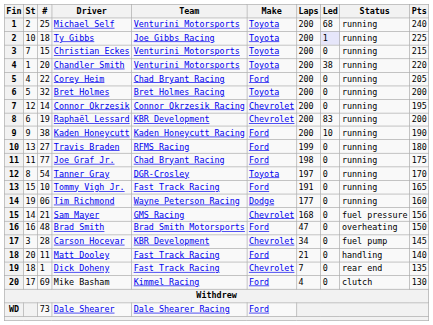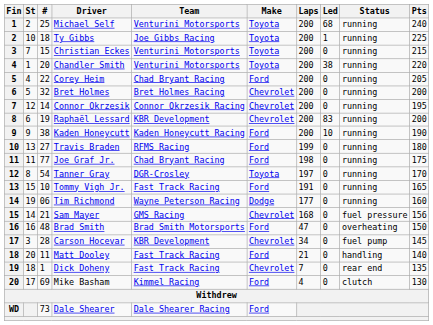 <table class="wikitable" style="font-size:95%">
 <tr>
 <th>Fin</th>
 <th>St</th>
 <th>#</th>
 <th>Driver</th>
 <th>Team</th>
 <th>Make</th>
 <th>Laps</th>
 <th>Led</th>
 <th>Status</th>
 <th>Pts</th>
 </tr>
 <tr>
 <th>1</th>
 <td>2</td>
 <td>25</td>
 <td><a href='#'>Michael Self</a></td>
 <td><a href='#'>Venturini Motorsports</a></td>
 <td><a href='#'>Toyota</a></td>
 <td>200</td>
 <td>68</td>
 <td>running</td>
 <td>240</td>
 </tr>
 <tr>
 <th>2</th>
 <td>10</td>
 <td>18</td>
 <td><a href='#'>Ty Gibbs</a></td>
 <td><a href='#'>Joe Gibbs Racing</a></td>
 <td><a href='#'>Toyota</a></td>
 <td>200</td>
-<td style="background: lavender;">1</td>
+<td>1</td>
 <td>running</td>
 <td>225</td>
 </tr>
 <tr>
 <th>3</th>
 <td>7</td>
 <td>15</td>
 <td><a href='#'>Christian Eckes</a></td>
 <td><a href='#'>Venturini Motorsports</a></td>
 <td><a href='#'>Toyota</a></td>
 <td>200</td>
 <td>0</td>
 <td>running</td>
 <td>215</td>
 </tr>
 <tr>
 <th>4</th>
 <td>1</td>
 <td>20</td>
 <td><a href='#'>Chandler Smith</a></td>
 <td><a href='#'>Venturini Motorsports</a></td>
 <td><a href='#'>Toyota</a></td>
 <td>200</td>
 <td>38</td>
 <td>running</td>
 <td>220</td>
 </tr>
 <tr>
 <th>5</th>
 <td>4</td>
 <td>22</td>
 <td><a href='#'>Corey Heim</a></td>
 <td><a href='#'>Chad Bryant Racing</a></td>
 <td><a href='#'>Ford</a></td>
 <td>200</td>
 <td>0</td>
 <td>running</td>
 <td>205</td>
 </tr>
 <tr>
 <th>6</th>
 <td>5</td>
 <td>32</td>
 <td><a href='#'>Bret Holmes</a></td>
 <td><a href='#'>Bret Holmes Racing</a></td>
-<td><a href='#'>Toyota</a></td>
+<td><a href='#'>Chevrolet</a></td>
 <td>200</td>
 <td>0</td>
 <td>running</td>
 <td>200</td>
 </tr>
 <tr>
 <th>7</th>
 <td>12</td>
 <td>14</td>
 <td><a href='#'>Connor Okrzesik</a></td>
 <td><a href='#'>Connor Okrzesik Racing</a></td>
 <td><a href='#'>Chevrolet</a></td>
 <td>200</td>
 <td>0</td>
 <td>running</td>
 <td>195</td>
 </tr>
 <tr>
 <th>8</th>
 <td>6</td>
 <td>19</td>
 <td><a href='#'>Raphaël Lessard</a></td>
 <td><a href='#'>KBR Development</a></td>
 <td><a href='#'>Chevrolet</a></td>
 <td>200</td>
 <td>83</td>
 <td>running</td>
 <td>200</td>
 </tr>
 <tr>
 <th>9</th>
 <td>9</td>
 <td>38</td>
 <td><a href='#'>Kaden Honeycutt</a></td>
 <td><a href='#'>Kaden Honeycutt Racing</a></td>
 <td><a href='#'>Ford</a></td>
 <td>200</td>
 <td>10</td>
 <td>running</td>
 <td>190</td>
 </tr>
 <tr>
 <th>10</th>
 <td>13</td>
 <td>27</td>
 <td><a href='#'>Travis Braden</a></td>
 <td><a href='#'>RFMS Racing</a></td>
 <td><a href='#'>Ford</a></td>
 <td>199</td>
 <td>0</td>
 <td>running</td>
 <td>180</td>
 </tr>
 <tr>
 <th>11</th>
 <td>11</td>
 <td>77</td>
 <td><a href='#'>Joe Graf Jr.</a></td>
 <td><a href='#'>Chad Bryant Racing</a></td>
 <td><a href='#'>Ford</a></td>
 <td>198</td>
 <td>0</td>
 <td>running</td>
 <td>175</td>
 </tr>
 <tr>
 <th>12</th>
 <td>8</td>
 <td>54</td>
 <td><a href='#'>Tanner Gray</a></td>
 <td><a href='#'>DGR-Crosley</a></td>
 <td><a href='#'>Toyota</a></td>
 <td>197</td>
 <td>0</td>
 <td>running</td>
 <td>170</td>
 </tr>
 <tr>
 <th>13</th>
 <td>15</td>
 <td>10</td>
 <td><a href='#'>Tommy Vigh Jr.</a></td>
 <td><a href='#'>Fast Track Racing</a></td>
 <td><a href='#'>Ford</a></td>
 <td>191</td>
 <td>0</td>
 <td>running</td>
 <td>165</td>
 </tr>
 <tr>
 <th>14</th>
 <td>19</td>
 <td>06</td>
 <td><a href='#'>Tim Richmond</a></td>
 <td><a href='#'>Wayne Peterson Racing</a></td>
 <td><a href='#'>Dodge</a></td>
 <td>177</td>
 <td>0</td>
 <td>running</td>
 <td>160</td>
 </tr>
 <tr>
 <th>15</th>
 <td>14</td>
 <td>21</td>
 <td><a href='#'>Sam Mayer</a></td>
 <td><a href='#'>GMS Racing</a></td>
 <td><a href='#'>Chevrolet</a></td>
 <td>168</td>
 <td>0</td>
 <td>fuel pressure</td>
 <td>156</td>
 </tr>
 <tr>
 <th>16</th>
 <td>16</td>
 <td>48</td>
 <td><a href='#'>Brad Smith</a></td>
 <td><a href='#'>Brad Smith Motorsports</a></td>
 <td><a href='#'>Ford</a></td>
 <td>47</td>
 <td>0</td>
 <td>overheating</td>
 <td>150</td>
 </tr>
 <tr>
 <th>17</th>
 <td>3</td>
 <td>28</td>
 <td><a href='#'>Carson Hocevar</a></td>
 <td><a href='#'>KBR Development</a></td>
 <td><a href='#'>Chevrolet</a></td>
 <td>34</td>
 <td>0</td>
 <td>fuel pump</td>
 <td>145</td>
 </tr>
 <tr>
 <th>18</th>
 <td>20</td>
 <td>11</td>
 <td><a href='#'>Matt Dooley</a></td>
 <td><a href='#'>Fast Track Racing</a></td>
 <td><a href='#'>Ford</a></td>
 <td>21</td>
 <td>0</td>
 <td>handling</td>
 <td>140</td>
 </tr>
 <tr>
 <th>19</th>
 <td>18</td>
 <td>1</td>
 <td><a href='#'>Dick Doheny</a></td>
 <td><a href='#'>Fast Track Racing</a></td>
 <td><a href='#'>Chevrolet</a></td>
 <td>7</td>
 <td>0</td>
 <td>rear end</td>
 <td>135</td>
 </tr>
 <tr>
 <th>20</th>
 <td>17</td>
 <td>69</td>
 <td>Mike Basham</td>
 <td><a href='#'>Kimmel Racing</a></td>
 <td><a href='#'>Ford</a></td>
 <td>4</td>
 <td>0</td>
 <td>clutch</td>
 <td>130</td>
 </tr>
 <tr>
 <th colspan="10">Withdrew</th>
 </tr>
 <tr>
 <th>WD</th>
 <th></th>
 <td>73</td>
 <td><a href='#'>Dale Shearer</a></td>
 <td><a href='#'>Dale Shearer Racing</a></td>
 <td><a href='#'>Ford</a></td>
 <th colspan="4"></th>
 </tr>
 <tr>
 <th colspan="10"></th>
 </tr>
 </table>
